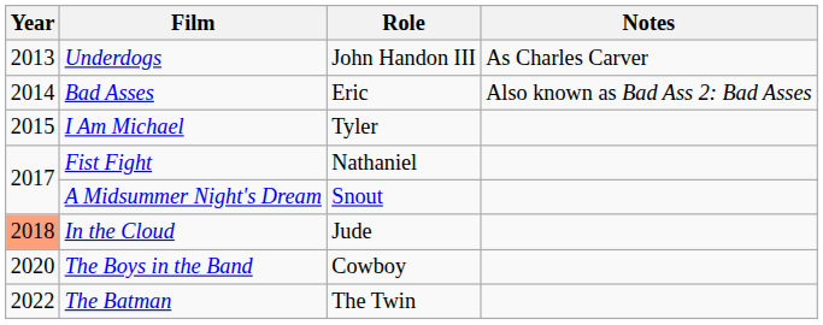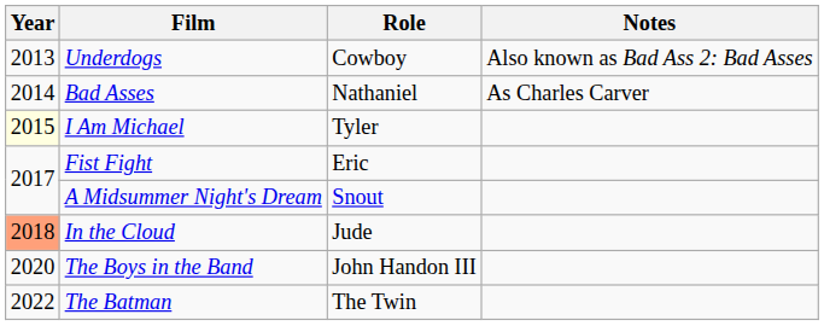 <table class="wikitable">
 <tr>
 <th>Year</th>
 <th>Film</th>
 <th>Role</th>
 <th>Notes</th>
 </tr>
 <tr>
 <td>2013</td>
 <td><em><a href='#'>Underdogs</a></em></td>
-<td>John Handon III</td>
-<td>As Charles Carver</td>
+<td>Cowboy</td>
+<td>Also known as <em>Bad Ass 2: Bad Asses</em></td>
 </tr>
 <tr>
 <td>2014</td>
 <td><em><a href='#'>Bad Asses</a></em></td>
-<td>Eric</td>
-<td>Also known as <em>Bad Ass 2: Bad Asses</em></td>
+<td>Nathaniel</td>
+<td>As Charles Carver</td>
 </tr>
 <tr>
-<td>2015</td>
+<td style="background: lightyellow;">2015</td>
 <td><em><a href='#'>I Am Michael</a></em></td>
 <td>Tyler</td>
 <td></td>
 </tr>
 <tr>
 <td rowspan="2">2017</td>
 <td><em><a href='#'>Fist Fight</a></em></td>
-<td>Nathaniel</td>
+<td>Eric</td>
 <td></td>
 </tr>
 <tr>
 <td><em><a href='#'>A Midsummer Night's Dream</a></em></td>
 <td><a href='#'>Snout</a></td>
 <td></td>
 </tr>
 <tr>
 <td style="background: lightsalmon;">2018</td>
 <td><em><a href='#'>In the Cloud</a></em></td>
 <td>Jude</td>
 <td></td>
 </tr>
 <tr>
 <td>2020</td>
 <td><em><a href='#'>The Boys in the Band</a></em></td>
-<td>Cowboy</td>
+<td>John Handon III</td>
 <td></td>
 </tr>
 <tr>
 <td>2022</td>
 <td><em><a href='#'>The Batman</a></em></td>
 <td>The Twin</td>
 <td></td>
 </tr>
 </table>
